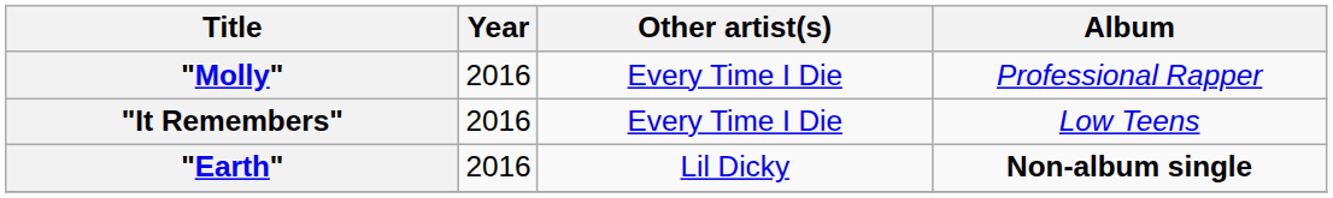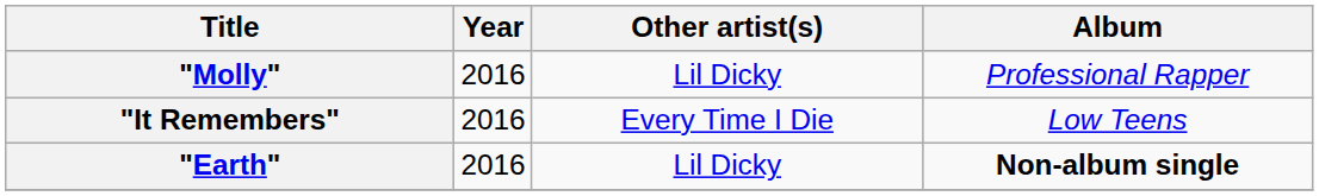 <table class="wikitable plainrowheaders" style="text-align:center;">
 <tr>
 <th scope="col" style="width:15em;">Title</th>
 <th scope="col" style="width:1em;">Year</th>
 <th scope="col" style="width:13em;">Other artist(s)</th>
 <th scope="col" style="width:13em;">Album</th>
 </tr>
 <tr>
 <th scope="row">"<a href='#'>Molly</a>"</th>
 <td>2016</td>
-<td><a href='#'>Every Time I Die</a></td>
+<td><a href='#'>Lil Dicky</a></td>
 <td><em><a href='#'>Professional Rapper</a></em></td>
 </tr>
 <tr>
 <th scope="row">"It Remembers"</th>
 <td>2016</td>
 <td><a href='#'>Every Time I Die</a></td>
 <td><em><a href='#'>Low Teens</a></em></td>
 </tr>
 <tr>
 <th scope="row">"<a href='#'>Earth</a>"</th>
 <td>2016</td>
 <td><a href='#'>Lil Dicky</a></td>
 <td><strong>Non-album single</strong></td>
 </tr>
 <tr>
 </tr>
 </table>
